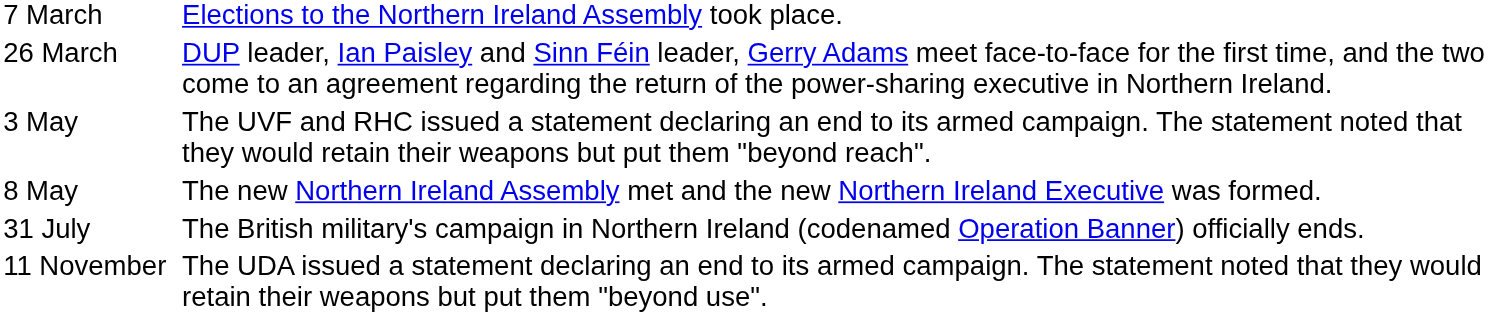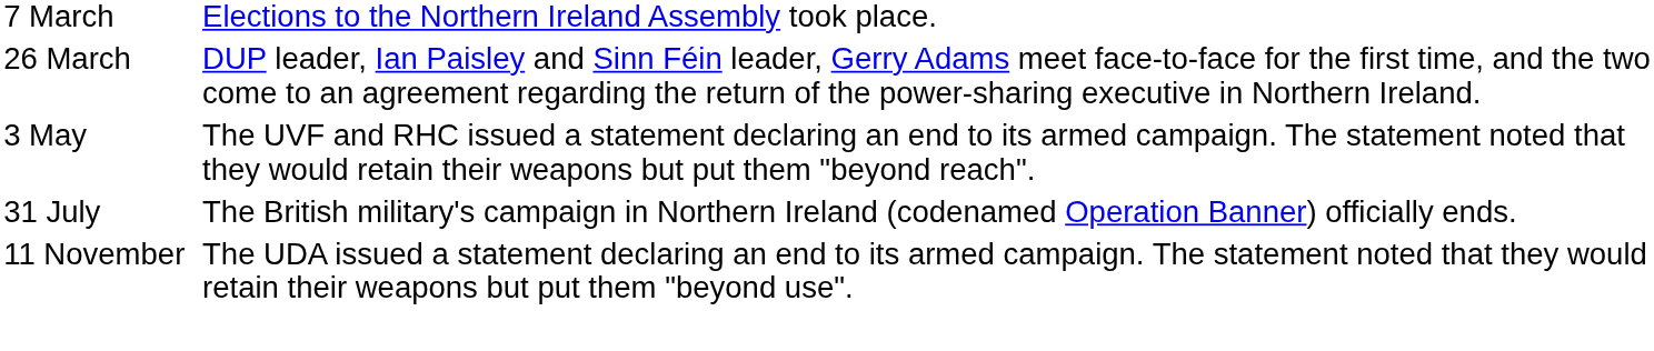 <table width=100%>
 <tr>
 <td style="width:100px; vertical-align:top;">7 March</td>
 <td><a href='#'>Elections to the Northern Ireland Assembly</a> took place.</td>
 </tr>
 <tr>
 <td style="width:100px; vertical-align:top;">26 March</td>
 <td><a href='#'>DUP</a> leader, <a href='#'>Ian Paisley</a> and <a href='#'>Sinn Féin</a> leader, <a href='#'>Gerry Adams</a> meet face-to-face for the first time, and the two come to an agreement regarding the return of the power-sharing executive in Northern Ireland.</td>
 </tr>
 <tr>
 <td style="width:100px; vertical-align:top;">3 May</td>
 <td>The UVF and RHC issued a statement declaring an end to its armed campaign. The statement noted that they would retain their weapons but put them "beyond reach".</td>
 </tr>
 <tr>
-<td style="width:100px; vertical-align:top;">8 May</td>
-<td>The new <a href='#'>Northern Ireland Assembly</a> met and the new <a href='#'>Northern Ireland Executive</a> was formed.</td>
-</tr>
-<tr>
 <td style="width:100px; vertical-align:top;">31 July</td>
 <td>The British military's campaign in Northern Ireland (codenamed <a href='#'>Operation Banner</a>) officially ends.</td>
 </tr>
 <tr>
 <td style="width:100px; vertical-align:top;">11 November</td>
 <td>The UDA issued a statement declaring an end to its armed campaign. The statement noted that they would retain their weapons but put them "beyond use".</td>
 </tr>
 </table>
